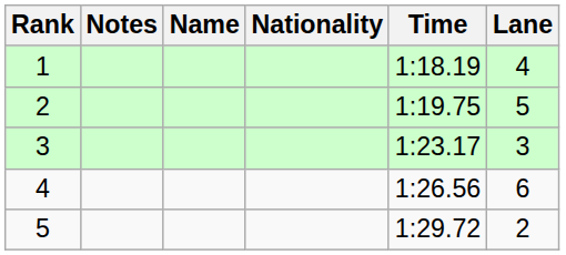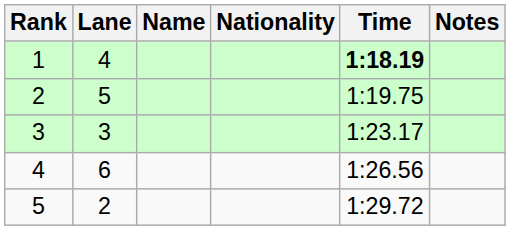 <table class="wikitable sortable" style="text-align:center">
 <tr>
 <th>Rank</th>
-<th>Notes</th>
+<th>Lane</th>
 <th>Name</th>
 <th>Nationality</th>
 <th>Time</th>
-<th>Lane</th>
+<th>Notes</th>
 </tr>
 <tr bgcolor=ccffcc>
 <td>1</td>
-<td><strong></strong></td>
+<td>4</td>
 <td align=left></td>
 <td align=left></td>
-<td>1:18.19</td>
-<td>4</td>
+<td><strong>1:18.19</strong></td>
+<td><strong></strong></td>
 </tr>
 <tr bgcolor=ccffcc>
 <td>2</td>
-<td><strong></strong></td>
+<td>5</td>
 <td align=left></td>
 <td align=left></td>
 <td>1:19.75</td>
-<td>5</td>
+<td><strong></strong></td>
 </tr>
 <tr bgcolor=ccffcc>
 <td>3</td>
-<td><strong></strong></td>
+<td>3</td>
 <td align=left></td>
 <td align=left></td>
 <td>1:23.17</td>
-<td>3</td>
+<td><strong></strong></td>
 </tr>
 <tr>
 <td>4</td>
-<td></td>
+<td>6</td>
 <td align=left></td>
 <td align=left></td>
 <td>1:26.56</td>
-<td>6</td>
+<td></td>
 </tr>
 <tr>
 <td>5</td>
-<td></td>
+<td>2</td>
 <td align=left></td>
 <td align=left></td>
 <td>1:29.72</td>
-<td>2</td>
+<td></td>
 </tr>
 </table>
